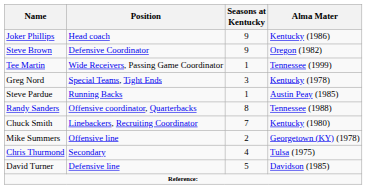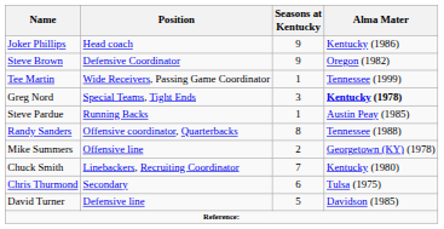 <table class="wikitable" border="1" style="font-size:90%;">
 <tr>
 <th>Name</th>
 <th>Position</th>
 <th>Seasons at<br>Kentucky</th>
 <th>Alma Mater</th>
 </tr>
 <tr>
 <td><a href='#'>Joker Phillips</a></td>
 <td><a href='#'>Head coach</a></td>
 <td align=center>9</td>
 <td><a href='#'>Kentucky</a> (1986)</td>
 </tr>
 <tr>
 <td><a href='#'>Steve Brown</a></td>
 <td><a href='#'>Defensive Coordinator</a></td>
 <td align=center>9</td>
 <td><a href='#'>Oregon</a> (1982)</td>
 </tr>
 <tr>
 <td><a href='#'>Tee Martin</a></td>
 <td><a href='#'>Wide Receivers</a>, Passing Game Coordinator</td>
 <td align=center>1</td>
 <td><a href='#'>Tennessee</a> (1999)</td>
 </tr>
 <tr>
 <td>Greg Nord</td>
 <td><a href='#'>Special Teams</a>, <a href='#'>Tight Ends</a></td>
 <td align=center>3</td>
-<td><a href='#'>Kentucky</a> (1978)</td>
+<td><strong><a href='#'>Kentucky</a> (1978)</strong></td>
 </tr>
 <tr>
 <td>Steve Pardue</td>
 <td><a href='#'>Running Backs</a></td>
 <td align=center>1</td>
 <td><a href='#'>Austin Peay</a> (1985)</td>
 </tr>
 <tr>
 <td><a href='#'>Randy Sanders</a></td>
 <td><a href='#'>Offensive coordinator</a>, <a href='#'>Quarterbacks</a></td>
 <td align=center>8</td>
 <td><a href='#'>Tennessee</a> (1988)</td>
 </tr>
 <tr>
+<td>Mike Summers</td>
+<td><a href='#'>Offensive line</a></td>
+<td align=center>2</td>
+<td><a href='#'>Georgetown (KY)</a> (1978)</td>
+</tr>
+<tr>
 <td>Chuck Smith</td>
 <td><a href='#'>Linebackers</a>, <a href='#'>Recruiting Coordinator</a></td>
 <td align=center>7</td>
 <td><a href='#'>Kentucky</a> (1980)</td>
 </tr>
 <tr>
-<td>Mike Summers</td>
-<td><a href='#'>Offensive line</a></td>
-<td align=center>2</td>
-<td><a href='#'>Georgetown (KY)</a> (1978)</td>
-</tr>
-<tr>
 <td><a href='#'>Chris Thurmond</a></td>
 <td><a href='#'>Secondary</a></td>
-<td align=center>4</td>
+<td align=center>6</td>
 <td><a href='#'>Tulsa</a> (1975)</td>
 </tr>
 <tr>
 <td>David Turner</td>
 <td><a href='#'>Defensive line</a></td>
 <td align=center>5</td>
 <td><a href='#'>Davidson</a> (1985)</td>
 </tr>
 <tr>
 <td colspan="4" style="font-size: 8pt" align="center"><strong>Reference:</strong></td>
 </tr>
 </table>
